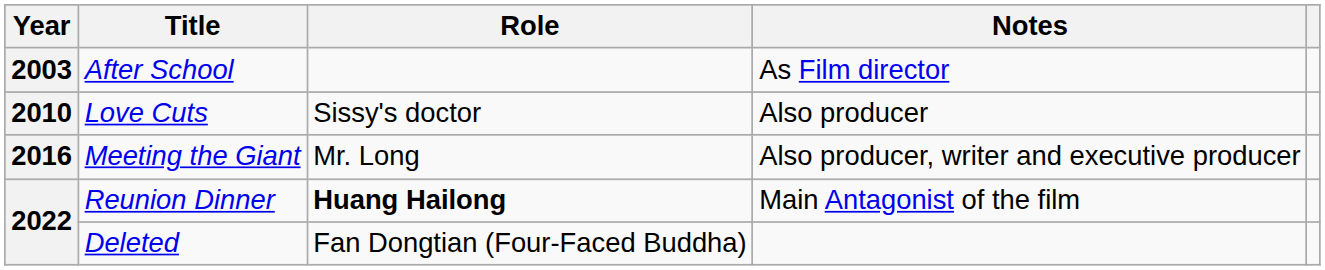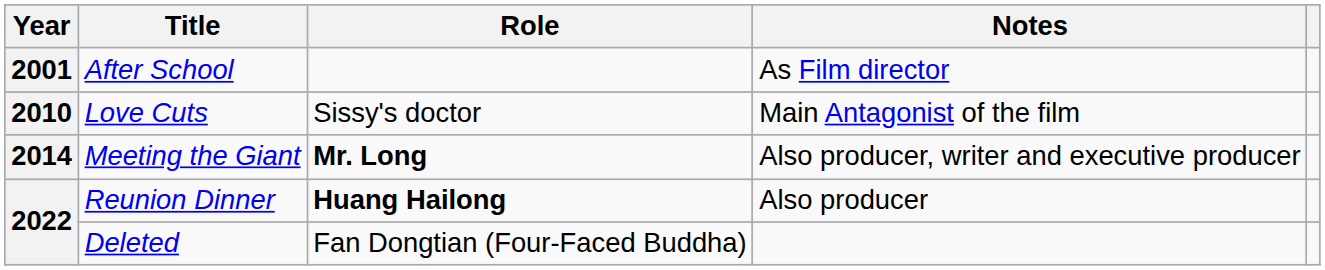 <table class="wikitable sortable plainrowheaders">
 <tr>
 <th scope="col">Year</th>
 <th scope="col">Title</th>
 <th scope="col">Role</th>
 <th scope="col" class="unsortable">Notes</th>
 <th scope="col" class="unsortable"></th>
 </tr>
 <tr>
-<th scope="row">2003</th>
+<th scope="row">2001</th>
 <td><em><a href='#'>After School</a></em></td>
 <td></td>
 <td>As <a href='#'>Film director</a></td>
 <td></td>
 </tr>
 <tr>
 <th scope="row">2010</th>
 <td><em><a href='#'>Love Cuts</a></em></td>
 <td>Sissy's doctor</td>
-<td>Also producer</td>
+<td>Main <a href='#'>Antagonist</a> of the film</td>
 <td></td>
 </tr>
 <tr>
-<th scope="row">2016</th>
+<th scope="row">2014</th>
 <td><em><a href='#'>Meeting the Giant</a></em></td>
-<td>Mr. Long</td>
+<td><strong>Mr. Long</strong></td>
 <td>Also producer, writer and executive producer</td>
 <td></td>
 </tr>
 <tr>
 <th rowspan="2">2022</th>
 <td><em><a href='#'>Reunion Dinner</a></em></td>
 <td><strong>Huang Hailong</strong></td>
-<td>Main <a href='#'>Antagonist</a> of the film</td>
+<td>Also producer</td>
 <td></td>
 </tr>
 <tr>
 <td><em><a href='#'>Deleted</a></em></td>
 <td>Fan Dongtian (Four-Faced Buddha)</td>
 <td></td>
 <td></td>
 </tr>
 </table>
